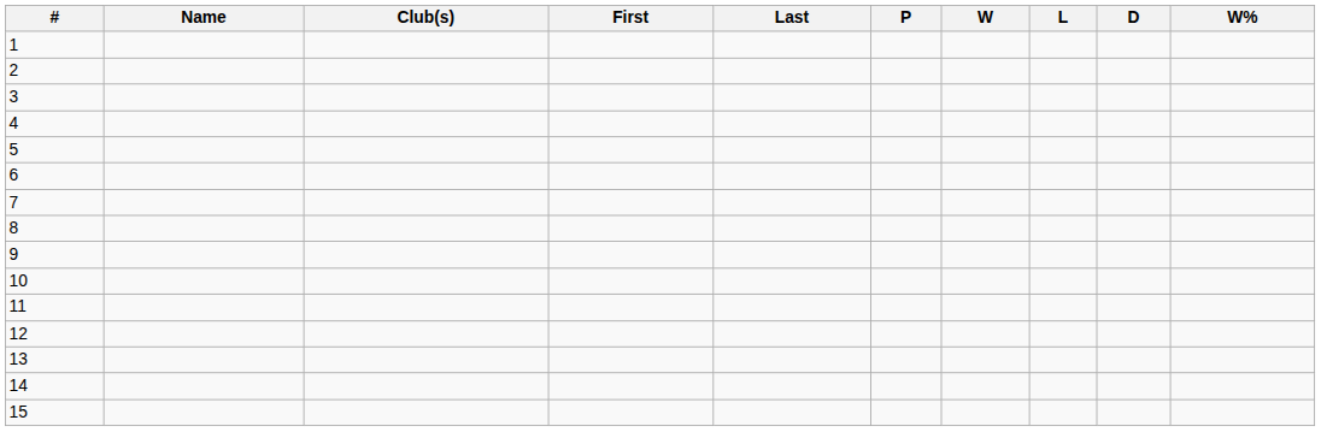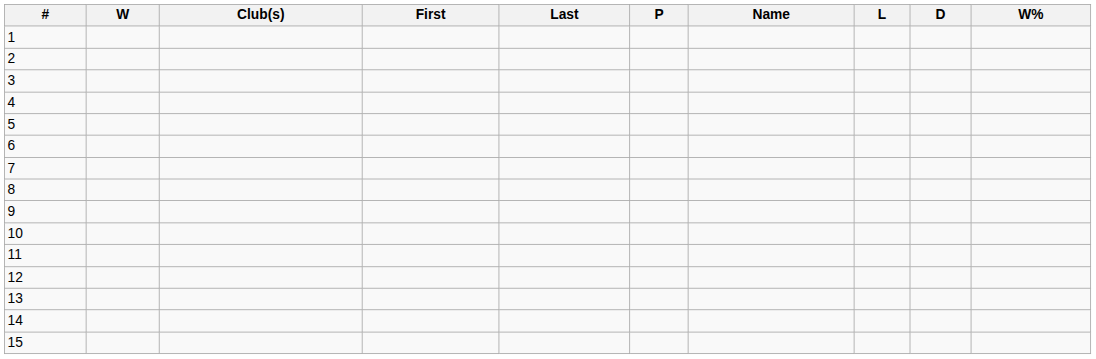 <table class="wikitable sortable" width="100%">
 <tr>
 <th class="unsortable">#</th>
-<th>Name</th>
+<th>W</th>
 <th>Club(s)</th>
 <th>First</th>
 <th>Last</th>
 <th>P</th>
-<th>W</th>
+<th>Name</th>
 <th>L</th>
 <th>D</th>
 <th>W%</th>
 </tr>
 <tr>
 <td>1</td>
 <td></td>
 <td></td>
 <td></td>
 <td></td>
 <td></td>
 <td></td>
 <td></td>
 <td></td>
 <td></td>
 </tr>
 <tr>
 <td>2</td>
 <td></td>
 <td></td>
 <td></td>
 <td></td>
 <td></td>
 <td></td>
 <td></td>
 <td></td>
 <td></td>
 </tr>
 <tr>
 <td>3</td>
 <td></td>
 <td></td>
 <td></td>
 <td></td>
 <td></td>
 <td></td>
 <td></td>
 <td></td>
 <td></td>
 </tr>
 <tr>
 <td>4</td>
 <td></td>
 <td></td>
 <td></td>
 <td></td>
 <td></td>
 <td></td>
 <td></td>
 <td></td>
 <td></td>
 </tr>
 <tr>
 <td>5</td>
 <td></td>
 <td><br></td>
 <td></td>
 <td></td>
 <td></td>
 <td></td>
 <td></td>
 <td></td>
 <td></td>
 </tr>
 <tr>
 <td>6</td>
 <td></td>
 <td></td>
 <td></td>
 <td></td>
 <td></td>
 <td></td>
 <td></td>
 <td></td>
 <td></td>
 </tr>
 <tr>
 <td>7</td>
 <td></td>
 <td><br></td>
 <td></td>
 <td></td>
 <td></td>
 <td></td>
 <td></td>
 <td></td>
 <td></td>
 </tr>
 <tr>
 <td>8</td>
 <td></td>
 <td></td>
 <td></td>
 <td></td>
 <td></td>
 <td></td>
 <td></td>
 <td></td>
 <td></td>
 </tr>
 <tr>
 <td>9</td>
 <td></td>
 <td></td>
 <td></td>
 <td></td>
 <td></td>
 <td></td>
 <td></td>
 <td></td>
 <td></td>
 </tr>
 <tr>
 <td>10</td>
 <td></td>
 <td></td>
 <td></td>
 <td></td>
 <td></td>
 <td></td>
 <td></td>
 <td></td>
 <td></td>
 </tr>
 <tr>
 <td>11</td>
 <td></td>
 <td></td>
 <td></td>
 <td></td>
 <td></td>
 <td></td>
 <td></td>
 <td></td>
 <td></td>
 </tr>
 <tr>
 <td>12</td>
 <td></td>
 <td></td>
 <td></td>
 <td></td>
 <td></td>
 <td></td>
 <td></td>
 <td></td>
 <td></td>
 </tr>
 <tr>
 <td>13</td>
 <td></td>
 <td></td>
 <td></td>
 <td></td>
 <td></td>
 <td></td>
 <td></td>
 <td></td>
 <td></td>
 </tr>
 <tr>
 <td>14</td>
 <td></td>
 <td></td>
 <td></td>
 <td></td>
 <td></td>
 <td></td>
 <td></td>
 <td></td>
 <td></td>
 </tr>
 <tr>
 <td>15</td>
 <td></td>
 <td></td>
 <td></td>
 <td></td>
 <td></td>
 <td></td>
 <td></td>
 <td></td>
 <td></td>
 </tr>
 </table>
